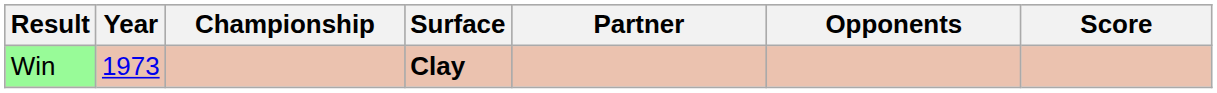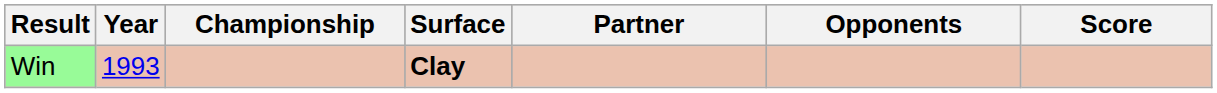 <table class="sortable wikitable">
 <tr>
 <th style="width:40px">Result</th>
 <th style="width:30px">Year</th>
 <th style="width:140px">Championship</th>
 <th style="width:50px">Surface</th>
 <th style="width:150px">Partner</th>
 <th style="width:150px">Opponents</th>
 <th style="width:110px"  class="unsortable">Score</th>
 </tr>
 <tr style="background:#ebc2af;">
 <td style="background:#98fb98;">Win</td>
-<td><a href='#'>1973</a></td>
+<td><a href='#'>1993</a></td>
 <td></td>
 <td><strong>Clay</strong></td>
 <td></td>
 <td></td>
 <td></td>
 </tr>
 </table>
